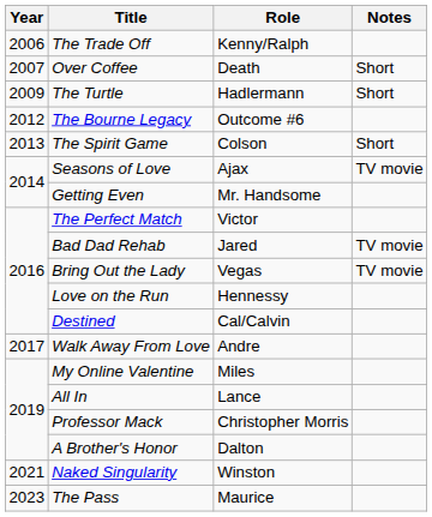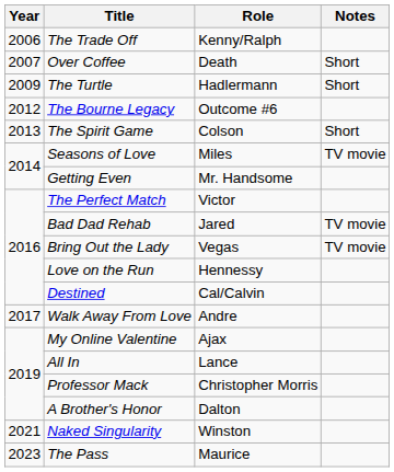 <table class="wikitable sortable">
 <tr>
 <th>Year</th>
 <th>Title</th>
 <th>Role</th>
 <th>Notes</th>
 </tr>
 <tr>
 <td>2006</td>
 <td><em>The Trade Off</em></td>
 <td>Kenny/Ralph</td>
 <td></td>
 </tr>
 <tr>
 <td>2007</td>
 <td><em>Over Coffee</em></td>
 <td>Death</td>
 <td>Short</td>
 </tr>
 <tr>
 <td>2009</td>
 <td><em>The Turtle</em></td>
 <td>Hadlermann</td>
 <td>Short</td>
 </tr>
 <tr>
 <td>2012</td>
 <td><em><a href='#'>The Bourne Legacy</a></em></td>
 <td>Outcome #6</td>
 <td></td>
 </tr>
 <tr>
 <td>2013</td>
 <td><em>The Spirit Game</em></td>
 <td>Colson</td>
 <td>Short</td>
 </tr>
 <tr>
 <td rowspan="2">2014</td>
 <td><em>Seasons of Love</em></td>
-<td>Ajax</td>
+<td>Miles</td>
 <td>TV movie</td>
 </tr>
 <tr>
 <td><em>Getting Even</em></td>
 <td>Mr. Handsome</td>
 <td></td>
 </tr>
 <tr>
 <td rowspan="5">2016</td>
 <td><em><a href='#'>The Perfect Match</a></em></td>
 <td>Victor</td>
 <td></td>
 </tr>
 <tr>
 <td><em>Bad Dad Rehab</em></td>
 <td>Jared</td>
 <td>TV movie</td>
 </tr>
 <tr>
 <td><em>Bring Out the Lady</em></td>
 <td>Vegas</td>
 <td>TV movie</td>
 </tr>
 <tr>
 <td><em>Love on the Run</em></td>
 <td>Hennessy</td>
 <td></td>
 </tr>
 <tr>
 <td><em><a href='#'>Destined</a></em></td>
 <td>Cal/Calvin</td>
 <td></td>
 </tr>
 <tr>
 <td>2017</td>
 <td><em>Walk Away From Love</em></td>
 <td>Andre</td>
 <td></td>
 </tr>
 <tr>
 <td rowspan="4">2019</td>
 <td><em>My Online Valentine</em></td>
-<td>Miles</td>
+<td>Ajax</td>
 <td></td>
 </tr>
 <tr>
 <td><em>All In</em></td>
 <td>Lance</td>
 <td></td>
 </tr>
 <tr>
 <td><em>Professor Mack</em></td>
 <td>Christopher Morris</td>
 <td></td>
 </tr>
 <tr>
 <td><em>A Brother's Honor</em></td>
 <td>Dalton</td>
 <td></td>
 </tr>
 <tr>
 <td>2021</td>
 <td><em><a href='#'>Naked Singularity</a></em></td>
 <td>Winston</td>
 <td></td>
 </tr>
 <tr>
 <td>2023</td>
 <td><em>The Pass</em></td>
 <td>Maurice</td>
 <td></td>
 </tr>
 </table>
